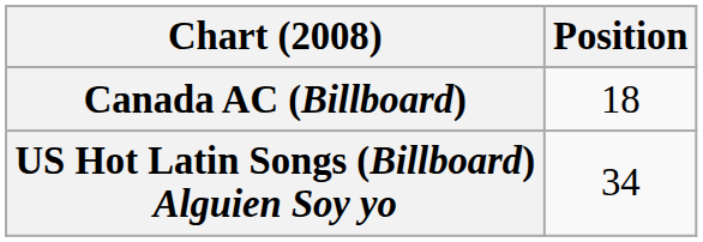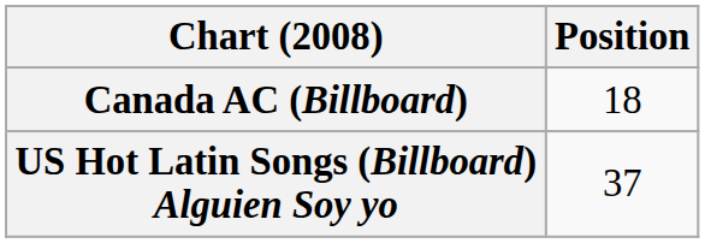 <table class="wikitable plainrowheaders" style="text-align:center">
 <tr>
 <th scope="col">Chart (2008)</th>
 <th scope="col">Position</th>
 </tr>
 <tr>
 <th scope="row">Canada AC (<em>Billboard</em>)</th>
 <td>18</td>
 </tr>
 <tr>
 <th scope="row">US Hot Latin Songs (<em>Billboard</em>)<br><em>Alguien Soy yo</em></th>
-<td>34</td>
+<td>37</td>
 </tr>
 </table>
